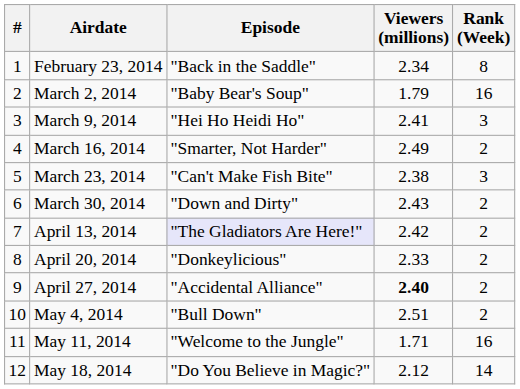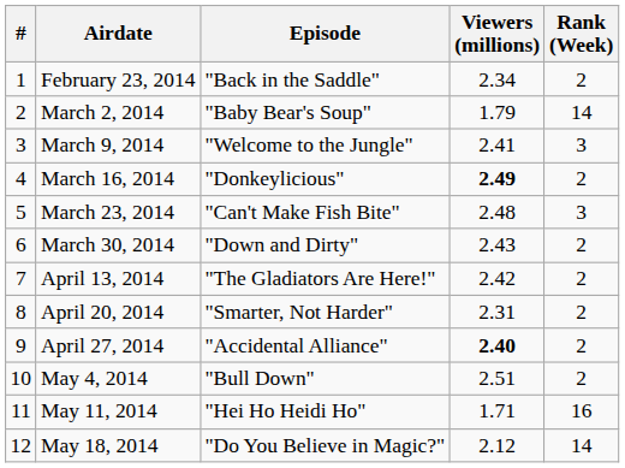 <table class="wikitable" style="text-align:center;">
 <tr>
 <th>#</th>
 <th>Airdate</th>
 <th>Episode</th>
 <th>Viewers<br>(millions)</th>
 <th>Rank<br>(Week)</th>
 </tr>
 <tr>
 <td>1</td>
 <td style="text-align:left;">February 23, 2014</td>
 <td style="text-align:left;">"Back in the Saddle"</td>
 <td>2.34</td>
-<td>8</td>
+<td>2</td>
 </tr>
 <tr>
 <td>2</td>
 <td style="text-align:left;">March 2, 2014</td>
 <td style="text-align:left;">"Baby Bear's Soup"</td>
 <td>1.79</td>
-<td>16</td>
+<td>14</td>
 </tr>
 <tr>
 <td>3</td>
 <td style="text-align:left;">March 9, 2014</td>
-<td style="text-align:left;">"Hei Ho Heidi Ho"</td>
+<td style="text-align:left;">"Welcome to the Jungle"</td>
 <td>2.41</td>
 <td>3</td>
 </tr>
 <tr>
 <td>4</td>
 <td style="text-align:left;">March 16, 2014</td>
-<td style="text-align:left;">"Smarter, Not Harder"</td>
-<td>2.49</td>
+<td style="text-align:left;">"Donkeylicious"</td>
+<td><strong>2.49</strong></td>
 <td>2</td>
 </tr>
 <tr>
 <td>5</td>
 <td style="text-align:left;">March 23, 2014</td>
 <td style="text-align:left;">"Can't Make Fish Bite"</td>
-<td>2.38</td>
+<td>2.48</td>
 <td>3</td>
 </tr>
 <tr>
 <td>6</td>
 <td style="text-align:left;">March 30, 2014</td>
 <td style="text-align:left;">"Down and Dirty"</td>
 <td>2.43</td>
 <td>2</td>
 </tr>
 <tr>
 <td>7</td>
 <td style="text-align:left;">April 13, 2014</td>
-<td style="background: lavender; text-align:left;">"The Gladiators Are Here!"</td>
+<td style="text-align:left;">"The Gladiators Are Here!"</td>
 <td>2.42</td>
 <td>2</td>
 </tr>
 <tr>
 <td>8</td>
 <td style="text-align:left;">April 20, 2014</td>
-<td style="text-align:left;">"Donkeylicious"</td>
-<td>2.33</td>
+<td style="text-align:left;">"Smarter, Not Harder"</td>
+<td>2.31</td>
 <td>2</td>
 </tr>
 <tr>
 <td>9</td>
 <td style="text-align:left;">April 27, 2014</td>
 <td style="text-align:left;">"Accidental Alliance"</td>
 <td><strong>2.40</strong></td>
 <td>2</td>
 </tr>
 <tr>
 <td>10</td>
 <td style="text-align:left;">May 4, 2014</td>
 <td style="text-align:left;">"Bull Down"</td>
 <td>2.51</td>
 <td>2</td>
 </tr>
 <tr>
 <td>11</td>
 <td style="text-align:left;">May 11, 2014</td>
-<td style="text-align:left;">"Welcome to the Jungle"</td>
+<td style="text-align:left;">"Hei Ho Heidi Ho"</td>
 <td>1.71</td>
 <td>16</td>
 </tr>
 <tr>
 <td>12</td>
 <td style="text-align:left;">May 18, 2014</td>
 <td style="text-align:left;">"Do You Believe in Magic?"</td>
 <td>2.12</td>
 <td>14</td>
 </tr>
 </table>
